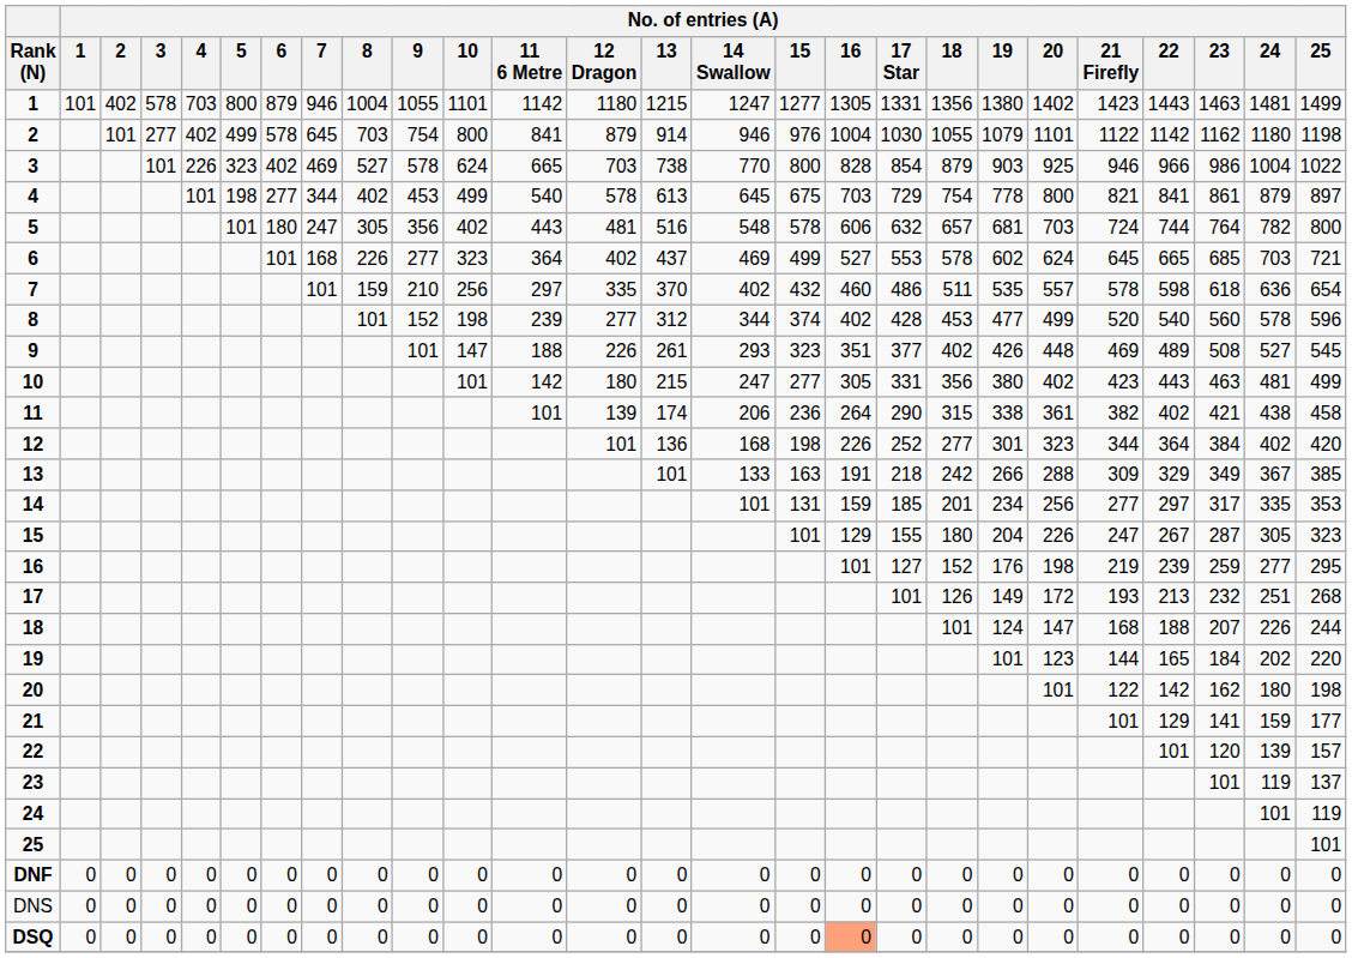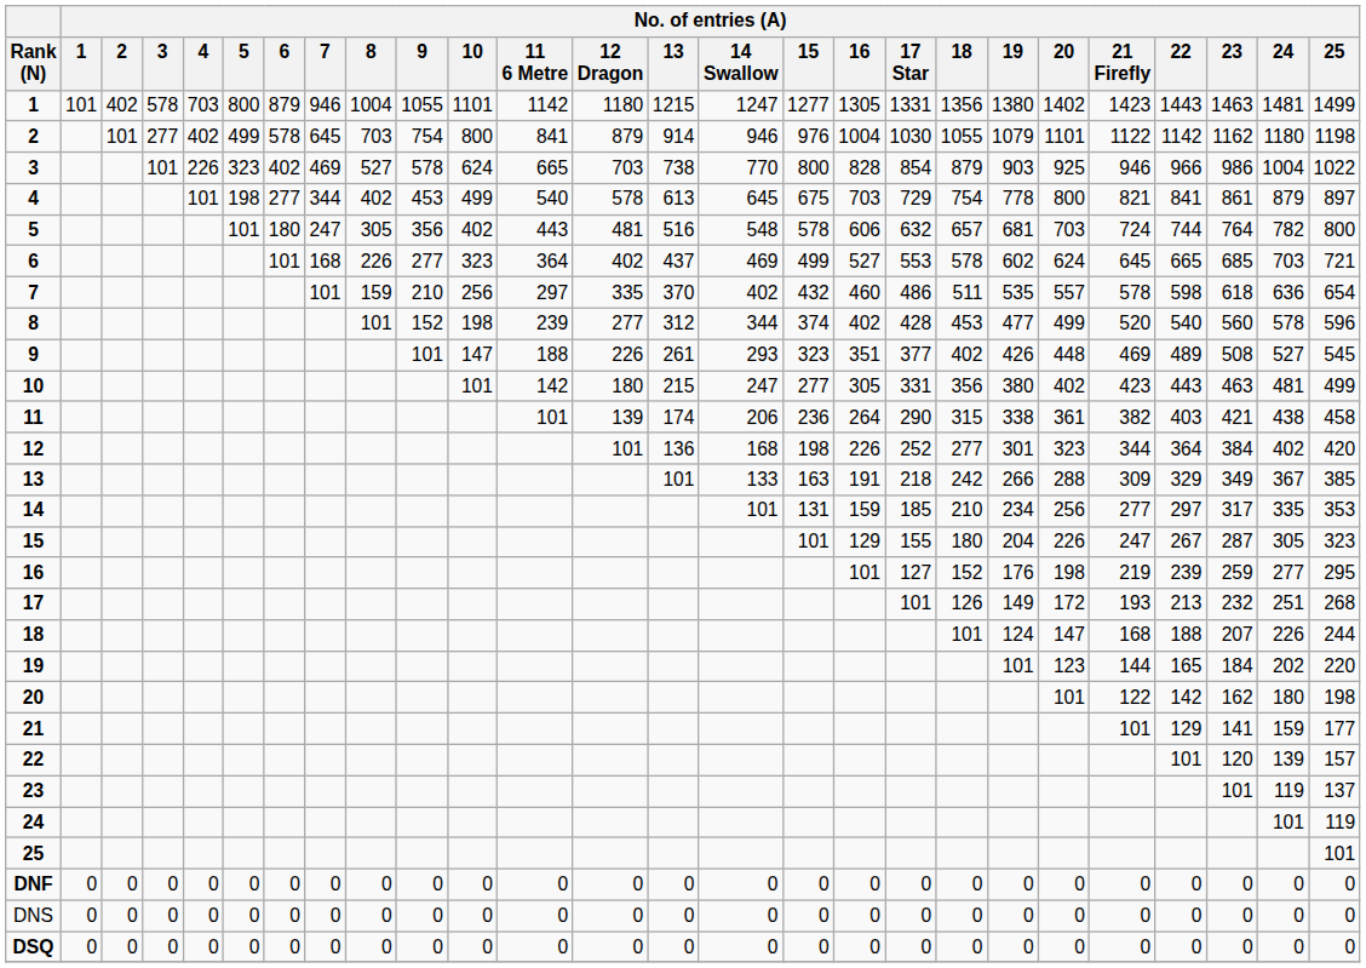 <table class="wikitable" style="text-align:right; font-size:75%">
 <tr>
 <th align=center></th>
 <th colspan=25>No. of entries (A)</th>
 </tr>
 <tr style="vertical-align:top;">
 <th align=center>Rank<br>(N)</th>
 <th>1</th>
 <th>2</th>
 <th>3</th>
 <th>4</th>
 <th>5</th>
 <th>6</th>
 <th>7</th>
 <th>8</th>
 <th>9</th>
 <th>10</th>
 <th>11<br>6 Metre</th>
 <th>12<br>Dragon</th>
 <th>13</th>
 <th>14<br>Swallow</th>
 <th>15</th>
 <th>16</th>
 <th>17<br>Star</th>
 <th>18</th>
 <th>19</th>
 <th>20</th>
 <th>21<br>Firefly</th>
 <th>22</th>
 <th>23</th>
 <th>24</th>
 <th>25</th>
 </tr>
 <tr>
 <td align=center><strong> 1</strong></td>
 <td>101</td>
 <td>402</td>
 <td>578</td>
 <td>703</td>
 <td>800</td>
 <td>879</td>
 <td>946</td>
 <td>1004</td>
 <td>1055</td>
 <td>1101</td>
 <td>1142</td>
 <td>1180</td>
 <td>1215</td>
 <td>1247</td>
 <td>1277</td>
 <td>1305</td>
 <td>1331</td>
 <td>1356</td>
 <td>1380</td>
 <td>1402</td>
 <td>1423</td>
 <td>1443</td>
 <td>1463</td>
 <td>1481</td>
 <td>1499</td>
 </tr>
 <tr>
 <td align=center><strong> 2</strong></td>
 <td></td>
 <td>101</td>
 <td>277</td>
 <td>402</td>
 <td>499</td>
 <td>578</td>
 <td>645</td>
 <td>703</td>
 <td>754</td>
 <td>800</td>
 <td>841</td>
 <td>879</td>
 <td>914</td>
 <td>946</td>
 <td>976</td>
 <td>1004</td>
 <td>1030</td>
 <td>1055</td>
 <td>1079</td>
 <td>1101</td>
 <td>1122</td>
 <td>1142</td>
 <td>1162</td>
 <td>1180</td>
 <td>1198</td>
 </tr>
 <tr>
 <td align=center><strong> 3</strong></td>
 <td></td>
 <td></td>
 <td>101</td>
 <td>226</td>
 <td>323</td>
 <td>402</td>
 <td>469</td>
 <td>527</td>
 <td>578</td>
 <td>624</td>
 <td>665</td>
 <td>703</td>
 <td>738</td>
 <td>770</td>
 <td>800</td>
 <td>828</td>
 <td>854</td>
 <td>879</td>
 <td>903</td>
 <td>925</td>
 <td>946</td>
 <td>966</td>
 <td>986</td>
 <td>1004</td>
 <td>1022</td>
 </tr>
 <tr>
 <td align=center><strong> 4</strong></td>
 <td></td>
 <td></td>
 <td></td>
 <td>101</td>
 <td>198</td>
 <td>277</td>
 <td>344</td>
 <td>402</td>
 <td>453</td>
 <td>499</td>
 <td>540</td>
 <td>578</td>
 <td>613</td>
 <td>645</td>
 <td>675</td>
 <td>703</td>
 <td>729</td>
 <td>754</td>
 <td>778</td>
 <td>800</td>
 <td>821</td>
 <td>841</td>
 <td>861</td>
 <td>879</td>
 <td>897</td>
 </tr>
 <tr>
 <td align=center><strong> 5</strong></td>
 <td></td>
 <td></td>
 <td></td>
 <td></td>
 <td>101</td>
 <td>180</td>
 <td>247</td>
 <td>305</td>
 <td>356</td>
 <td>402</td>
 <td>443</td>
 <td>481</td>
 <td>516</td>
 <td>548</td>
 <td>578</td>
 <td>606</td>
 <td>632</td>
 <td>657</td>
 <td>681</td>
 <td>703</td>
 <td>724</td>
 <td>744</td>
 <td>764</td>
 <td>782</td>
 <td>800</td>
 </tr>
 <tr>
 <td align=center><strong> 6</strong></td>
 <td></td>
 <td></td>
 <td></td>
 <td></td>
 <td></td>
 <td>101</td>
 <td>168</td>
 <td>226</td>
 <td>277</td>
 <td>323</td>
 <td>364</td>
 <td>402</td>
 <td>437</td>
 <td>469</td>
 <td>499</td>
 <td>527</td>
 <td>553</td>
 <td>578</td>
 <td>602</td>
 <td>624</td>
 <td>645</td>
 <td>665</td>
 <td>685</td>
 <td>703</td>
 <td>721</td>
 </tr>
 <tr>
 <td align=center><strong> 7</strong></td>
 <td></td>
 <td></td>
 <td></td>
 <td></td>
 <td></td>
 <td></td>
 <td>101</td>
 <td>159</td>
 <td>210</td>
 <td>256</td>
 <td>297</td>
 <td>335</td>
 <td>370</td>
 <td>402</td>
 <td>432</td>
 <td>460</td>
 <td>486</td>
 <td>511</td>
 <td>535</td>
 <td>557</td>
 <td>578</td>
 <td>598</td>
 <td>618</td>
 <td>636</td>
 <td>654</td>
 </tr>
 <tr>
 <td align=center><strong> 8</strong></td>
 <td></td>
 <td></td>
 <td></td>
 <td></td>
 <td></td>
 <td></td>
 <td></td>
 <td>101</td>
 <td>152</td>
 <td>198</td>
 <td>239</td>
 <td>277</td>
 <td>312</td>
 <td>344</td>
 <td>374</td>
 <td>402</td>
 <td>428</td>
 <td>453</td>
 <td>477</td>
 <td>499</td>
 <td>520</td>
 <td>540</td>
 <td>560</td>
 <td>578</td>
 <td>596</td>
 </tr>
 <tr>
 <td align=center><strong> 9</strong></td>
 <td></td>
 <td></td>
 <td></td>
 <td></td>
 <td></td>
 <td></td>
 <td></td>
 <td></td>
 <td>101</td>
 <td>147</td>
 <td>188</td>
 <td>226</td>
 <td>261</td>
 <td>293</td>
 <td>323</td>
 <td>351</td>
 <td>377</td>
 <td>402</td>
 <td>426</td>
 <td>448</td>
 <td>469</td>
 <td>489</td>
 <td>508</td>
 <td>527</td>
 <td>545</td>
 </tr>
 <tr>
 <td align=center><strong>10</strong></td>
 <td></td>
 <td></td>
 <td></td>
 <td></td>
 <td></td>
 <td></td>
 <td></td>
 <td></td>
 <td></td>
 <td>101</td>
 <td>142</td>
 <td>180</td>
 <td>215</td>
 <td>247</td>
 <td>277</td>
 <td>305</td>
 <td>331</td>
 <td>356</td>
 <td>380</td>
 <td>402</td>
 <td>423</td>
 <td>443</td>
 <td>463</td>
 <td>481</td>
 <td>499</td>
 </tr>
 <tr>
 <td align=center><strong>11</strong></td>
 <td></td>
 <td></td>
 <td></td>
 <td></td>
 <td></td>
 <td></td>
 <td></td>
 <td></td>
 <td></td>
 <td></td>
 <td>101</td>
 <td>139</td>
 <td>174</td>
 <td>206</td>
 <td>236</td>
 <td>264</td>
 <td>290</td>
 <td>315</td>
 <td>338</td>
 <td>361</td>
 <td>382</td>
-<td>402</td>
+<td>403</td>
 <td>421</td>
 <td>438</td>
 <td>458</td>
 </tr>
 <tr>
 <td align=center><strong>12</strong></td>
 <td></td>
 <td></td>
 <td></td>
 <td></td>
 <td></td>
 <td></td>
 <td></td>
 <td></td>
 <td></td>
 <td></td>
 <td></td>
 <td>101</td>
 <td>136</td>
 <td>168</td>
 <td>198</td>
 <td>226</td>
 <td>252</td>
 <td>277</td>
 <td>301</td>
 <td>323</td>
 <td>344</td>
 <td>364</td>
 <td>384</td>
 <td>402</td>
 <td>420</td>
 </tr>
 <tr>
 <td align=center><strong>13</strong></td>
 <td></td>
 <td></td>
 <td></td>
 <td></td>
 <td></td>
 <td></td>
 <td></td>
 <td></td>
 <td></td>
 <td></td>
 <td></td>
 <td></td>
 <td>101</td>
 <td>133</td>
 <td>163</td>
 <td>191</td>
 <td>218</td>
 <td>242</td>
 <td>266</td>
 <td>288</td>
 <td>309</td>
 <td>329</td>
 <td>349</td>
 <td>367</td>
 <td>385</td>
 </tr>
 <tr>
 <td align=center><strong>14</strong></td>
 <td></td>
 <td></td>
 <td></td>
 <td></td>
 <td></td>
 <td></td>
 <td></td>
 <td></td>
 <td></td>
 <td></td>
 <td></td>
 <td></td>
 <td></td>
 <td>101</td>
 <td>131</td>
 <td>159</td>
 <td>185</td>
-<td>201</td>
+<td>210</td>
 <td>234</td>
 <td>256</td>
 <td>277</td>
 <td>297</td>
 <td>317</td>
 <td>335</td>
 <td>353</td>
 </tr>
 <tr>
 <td align=center><strong>15</strong></td>
 <td></td>
 <td></td>
 <td></td>
 <td></td>
 <td></td>
 <td></td>
 <td></td>
 <td></td>
 <td></td>
 <td></td>
 <td></td>
 <td></td>
 <td></td>
 <td></td>
 <td>101</td>
 <td>129</td>
 <td>155</td>
 <td>180</td>
 <td>204</td>
 <td>226</td>
 <td>247</td>
 <td>267</td>
 <td>287</td>
 <td>305</td>
 <td>323</td>
 </tr>
 <tr>
 <td align=center><strong>16</strong></td>
 <td></td>
 <td></td>
 <td></td>
 <td></td>
 <td></td>
 <td></td>
 <td></td>
 <td></td>
 <td></td>
 <td></td>
 <td></td>
 <td></td>
 <td></td>
 <td></td>
 <td></td>
 <td>101</td>
 <td>127</td>
 <td>152</td>
 <td>176</td>
 <td>198</td>
 <td>219</td>
 <td>239</td>
 <td>259</td>
 <td>277</td>
 <td>295</td>
 </tr>
 <tr>
 <td align=center><strong>17</strong></td>
 <td></td>
 <td></td>
 <td></td>
 <td></td>
 <td></td>
 <td></td>
 <td></td>
 <td></td>
 <td></td>
 <td></td>
 <td></td>
 <td></td>
 <td></td>
 <td></td>
 <td></td>
 <td></td>
 <td>101</td>
 <td>126</td>
 <td>149</td>
 <td>172</td>
 <td>193</td>
 <td>213</td>
 <td>232</td>
 <td>251</td>
 <td>268</td>
 </tr>
 <tr>
 <td align=center><strong>18</strong></td>
 <td></td>
 <td></td>
 <td></td>
 <td></td>
 <td></td>
 <td></td>
 <td></td>
 <td></td>
 <td></td>
 <td></td>
 <td></td>
 <td></td>
 <td></td>
 <td></td>
 <td></td>
 <td></td>
 <td></td>
 <td>101</td>
 <td>124</td>
 <td>147</td>
 <td>168</td>
 <td>188</td>
 <td>207</td>
 <td>226</td>
 <td>244</td>
 </tr>
 <tr>
 <td align=center><strong>19</strong></td>
 <td></td>
 <td></td>
 <td></td>
 <td></td>
 <td></td>
 <td></td>
 <td></td>
 <td></td>
 <td></td>
 <td></td>
 <td></td>
 <td></td>
 <td></td>
 <td></td>
 <td></td>
 <td></td>
 <td></td>
 <td></td>
 <td>101</td>
 <td>123</td>
 <td>144</td>
 <td>165</td>
 <td>184</td>
 <td>202</td>
 <td>220</td>
 </tr>
 <tr>
 <td align=center><strong>20</strong></td>
 <td></td>
 <td></td>
 <td></td>
 <td></td>
 <td></td>
 <td></td>
 <td></td>
 <td></td>
 <td></td>
 <td></td>
 <td></td>
 <td></td>
 <td></td>
 <td></td>
 <td></td>
 <td></td>
 <td></td>
 <td></td>
 <td></td>
 <td>101</td>
 <td>122</td>
 <td>142</td>
 <td>162</td>
 <td>180</td>
 <td>198</td>
 </tr>
 <tr>
 <td align=center><strong>21</strong></td>
 <td></td>
 <td></td>
 <td></td>
 <td></td>
 <td></td>
 <td></td>
 <td></td>
 <td></td>
 <td></td>
 <td></td>
 <td></td>
 <td></td>
 <td></td>
 <td></td>
 <td></td>
 <td></td>
 <td></td>
 <td></td>
 <td></td>
 <td></td>
 <td>101</td>
 <td>129</td>
 <td>141</td>
 <td>159</td>
 <td>177</td>
 </tr>
 <tr>
 <td align=center><strong>22</strong></td>
 <td></td>
 <td></td>
 <td></td>
 <td></td>
 <td></td>
 <td></td>
 <td></td>
 <td></td>
 <td></td>
 <td></td>
 <td></td>
 <td></td>
 <td></td>
 <td></td>
 <td></td>
 <td></td>
 <td></td>
 <td></td>
 <td></td>
 <td></td>
 <td></td>
 <td>101</td>
 <td>120</td>
 <td>139</td>
 <td>157</td>
 </tr>
 <tr>
 <td align=center><strong>23</strong></td>
 <td></td>
 <td></td>
 <td></td>
 <td></td>
 <td></td>
 <td></td>
 <td></td>
 <td></td>
 <td></td>
 <td></td>
 <td></td>
 <td></td>
 <td></td>
 <td></td>
 <td></td>
 <td></td>
 <td></td>
 <td></td>
 <td></td>
 <td></td>
 <td></td>
 <td></td>
 <td>101</td>
 <td>119</td>
 <td>137</td>
 </tr>
 <tr>
 <td align=center><strong>24</strong></td>
 <td></td>
 <td></td>
 <td></td>
 <td></td>
 <td></td>
 <td></td>
 <td></td>
 <td></td>
 <td></td>
 <td></td>
 <td></td>
 <td></td>
 <td></td>
 <td></td>
 <td></td>
 <td></td>
 <td></td>
 <td></td>
 <td></td>
 <td></td>
 <td></td>
 <td></td>
 <td></td>
 <td>101</td>
 <td>119</td>
 </tr>
 <tr>
 <td align=center><strong>25</strong></td>
 <td></td>
 <td></td>
 <td></td>
 <td></td>
 <td></td>
 <td></td>
 <td></td>
 <td></td>
 <td></td>
 <td></td>
 <td></td>
 <td></td>
 <td></td>
 <td></td>
 <td></td>
 <td></td>
 <td></td>
 <td></td>
 <td></td>
 <td></td>
 <td></td>
 <td></td>
 <td></td>
 <td></td>
 <td>101</td>
 </tr>
 <tr>
 <td align=center><strong>DNF<em></td>
 <td>0</td>
 <td>0</td>
 <td>0</td>
 <td>0</td>
 <td>0</td>
 <td>0</td>
 <td>0</td>
 <td>0</td>
 <td>0</td>
 <td>0</td>
 <td>0</td>
 <td>0</td>
 <td>0</td>
 <td>0</td>
 <td>0</td>
 <td>0</td>
 <td>0</td>
 <td>0</td>
 <td>0</td>
 <td>0</td>
 <td>0</td>
 <td>0</td>
 <td>0</td>
 <td>0</td>
 <td>0</td>
 </tr>
 <tr>
 <td align=center></strong>DNS</em></td>
 <td>0</td>
 <td>0</td>
 <td>0</td>
 <td>0</td>
 <td>0</td>
 <td>0</td>
 <td>0</td>
 <td>0</td>
 <td>0</td>
 <td>0</td>
 <td>0</td>
 <td>0</td>
 <td>0</td>
 <td>0</td>
 <td>0</td>
 <td>0</td>
 <td>0</td>
 <td>0</td>
 <td>0</td>
 <td>0</td>
 <td>0</td>
 <td>0</td>
 <td>0</td>
 <td>0</td>
 <td>0</td>
 </tr>
 <tr>
 <td align=center><strong>DSQ<em></td>
 <td>0</td>
 <td>0</td>
 <td>0</td>
 <td>0</td>
 <td>0</td>
 <td>0</td>
 <td>0</td>
 <td>0</td>
 <td>0</td>
 <td>0</td>
 <td>0</td>
 <td>0</td>
 <td>0</td>
 <td>0</td>
 <td>0</td>
-<td style="background: lightsalmon;">0</td>
+<td>0</td>
 <td>0</td>
 <td>0</td>
 <td>0</td>
 <td>0</td>
 <td>0</td>
 <td>0</td>
 <td>0</td>
 <td>0</td>
 <td>0</td>
 </tr>
 <tr>
 </tr>
 </table>
